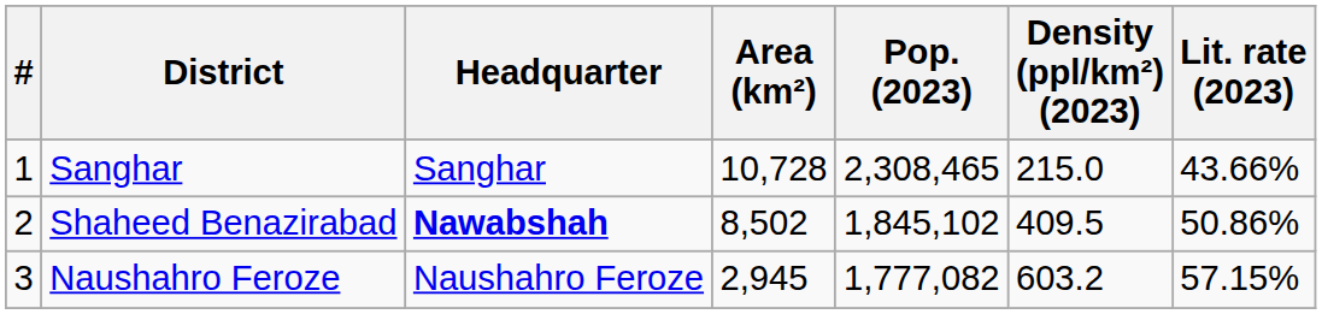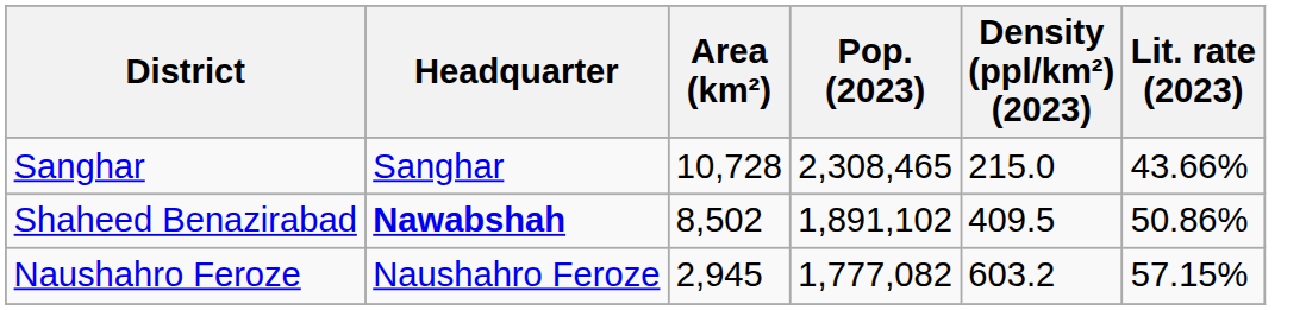 <table class="wikitable sortable">
 <tr>
-<th>#</th>
 <th>District</th>
 <th>Headquarter</th>
 <th>Area<br>(km²)</th>
 <th>Pop.<br>(2023)</th>
 <th>Density<br>(ppl/km²)<br>(2023)</th>
 <th>Lit. rate<br>(2023)</th>
 </tr>
 <tr>
-<td>1</td>
 <td><a href='#'>Sanghar</a></td>
 <td><a href='#'>Sanghar</a></td>
 <td>10,728</td>
 <td>2,308,465</td>
 <td>215.0</td>
 <td>43.66%</td>
 </tr>
 <tr>
-<td>2</td>
 <td><a href='#'>Shaheed Benazirabad</a></td>
 <td><strong><a href='#'>Nawabshah</a></strong></td>
 <td>8,502</td>
-<td>1,845,102</td>
+<td>1,891,102</td>
 <td>409.5</td>
 <td>50.86%</td>
 </tr>
 <tr>
-<td>3</td>
 <td><a href='#'>Naushahro Feroze</a></td>
 <td><a href='#'>Naushahro Feroze</a></td>
 <td>2,945</td>
 <td>1,777,082</td>
 <td>603.2</td>
 <td>57.15%</td>
 </tr>
 </table>
